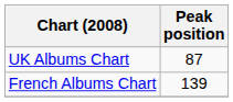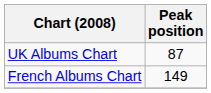 <table class="wikitable">
 <tr>
 <th>Chart (2008)</th>
 <th>Peak<br>position</th>
 </tr>
 <tr>
 <td><a href='#'>UK Albums Chart</a></td>
 <td align="center">87</td>
 </tr>
 <tr>
 <td><a href='#'>French Albums Chart</a></td>
-<td align="center">139</td>
+<td align="center">149</td>
 </tr>
 <tr>
 </tr>
 </table>
